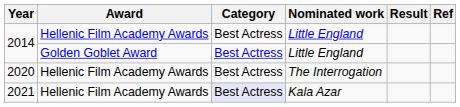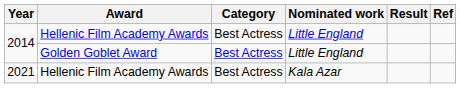 <table class="wikitable sortable">
 <tr>
 <th>Year</th>
 <th>Award</th>
 <th>Category</th>
 <th>Nominated work</th>
 <th>Result</th>
 <th class="unsortable">Ref</th>
 </tr>
 <tr>
 <td rowspan=2>2014</td>
 <td><a href='#'>Hellenic Film Academy Awards</a></td>
 <td>Best Actress</td>
 <td><em><a href='#'>Little England</a></em></td>
 <td></td>
 <td style="text-align:center;"></td>
 </tr>
 <tr>
 <td><a href='#'>Golden Goblet Award</a></td>
 <td><a href='#'>Best Actress</a></td>
 <td><em>Little England</em></td>
 <td></td>
 <td style="text-align:center;"></td>
 </tr>
 <tr>
-<td>2020</td>
+<td>2021</td>
 <td>Hellenic Film Academy Awards</td>
 <td>Best Actress</td>
-<td><em>The Interrogation</em></td>
-<td></td>
-<td style="text-align:center;"></td>
-</tr>
-<tr>
-<td>2021</td>
-<td>Hellenic Film Academy Awards</td>
-<td style="background: lavender;">Best Actress</td>
 <td><em>Kala Azar</em></td>
 <td></td>
 </tr>
 </table>
